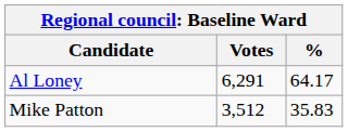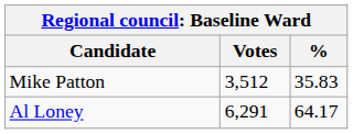 <table class="wikitable">
 <tr>
 <th colspan="3"><a href='#'>Regional council</a>: Baseline Ward</th>
 </tr>
 <tr>
 <th style="width: 170px">Candidate</th>
 <th style="width: 50px">Votes</th>
 <th style="width: 40px">%</th>
 </tr>
 <tr>
+<td>Mike Patton</td>
+<td>3,512</td>
+<td>35.83</td>
+</tr>
+<tr>
 <td><a href='#'>Al Loney</a></td>
 <td>6,291</td>
 <td>64.17</td>
 </tr>
-<tr>
-<td>Mike Patton</td>
-<td>3,512</td>
-<td>35.83</td>
-</tr>
 </table>
